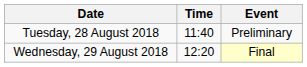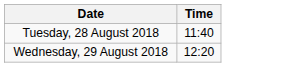 <table class = "wikitable" style="text-align:center;">
 <tr>
 <th width=220>Date</th>
 <th width=50>Time</th>
-<th width=100>Event</th>
 </tr>
 <tr>
 <td>Tuesday, 28 August 2018</td>
 <td>11:40</td>
-<td>Preliminary</td>
 </tr>
 <tr>
 <td>Wednesday, 29 August 2018</td>
 <td>12:20</td>
-<td bgcolor=ffffcc>Final</td>
 </tr>
 </table>
